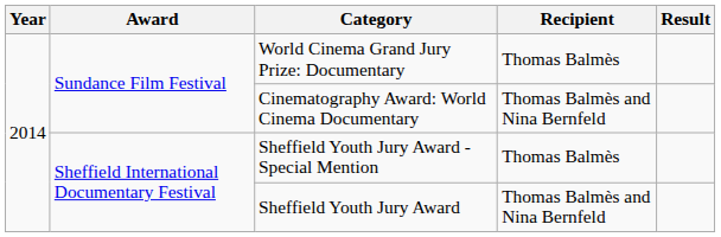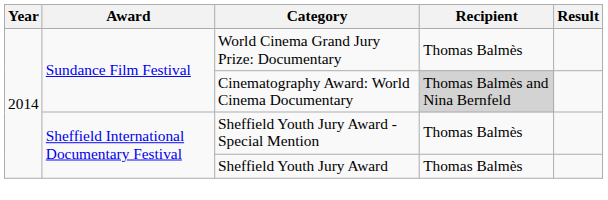 <table class="wikitable sortable" style="margin:1em auto;">
 <tr>
 <th>Year</th>
 <th>Award</th>
 <th>Category</th>
 <th>Recipient</th>
 <th>Result</th>
 </tr>
 <tr>
 <td rowspan="4">2014</td>
 <td rowspan="2"><a href='#'>Sundance Film Festival</a></td>
 <td>World Cinema Grand Jury Prize: Documentary</td>
 <td>Thomas Balmès</td>
 <td></td>
 </tr>
 <tr>
 <td>Cinematography Award: World Cinema Documentary</td>
-<td>Thomas Balmès and Nina Bernfeld</td>
+<td style="background: lightgrey;">Thomas Balmès and Nina Bernfeld</td>
 <td></td>
 </tr>
 <tr>
 <td rowspan="2"><a href='#'>Sheffield International Documentary Festival</a></td>
 <td>Sheffield Youth Jury Award - Special Mention</td>
 <td>Thomas Balmès</td>
 <td></td>
 </tr>
 <tr>
 <td>Sheffield Youth Jury Award</td>
-<td>Thomas Balmès and Nina Bernfeld</td>
+<td>Thomas Balmès</td>
 <td></td>
 </tr>
 </table>
